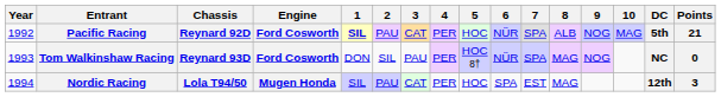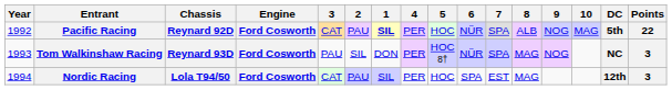 <table class="wikitable" style="text-align:center; font-size:90%">
 <tr>
 <th>Year</th>
 <th>Entrant</th>
 <th>Chassis</th>
 <th>Engine</th>
+<th>3</th>
+<th>2</th>
 <th>1</th>
-<th>2</th>
-<th>3</th>
 <th>4</th>
 <th>5</th>
 <th>6</th>
 <th>7</th>
 <th>8</th>
 <th>9</th>
 <th>10</th>
 <th>DC</th>
 <th>Points</th>
 </tr>
 <tr>
 <td><a href='#'>1992</a></td>
 <th><a href='#'>Pacific Racing</a></th>
 <th><a href='#'>Reynard 92D</a></th>
 <th><a href='#'>Ford Cosworth</a></th>
+<td style="background:#FFDF9F;"><a href='#'>CAT</a><br></td>
+<td style="background:#EFCFFF;"><a href='#'>PAU</a><br></td>
 <td style="background:#FFFFBF;"><strong><a href='#'>SIL</a></strong><br></td>
-<td style="background:#EFCFFF;"><a href='#'>PAU</a><br></td>
-<td style="background:#FFDF9F;"><a href='#'>CAT</a><br></td>
 <td style="background:#EFCFFF;"><a href='#'>PER</a><br></td>
 <td style="background:#DFFFDF;"><a href='#'>HOC</a><br></td>
 <td style="background:#CFCFFF;"><a href='#'>NÜR</a><br></td>
 <td style="background:#DFDFDF;"><a href='#'>SPA</a><br></td>
 <td style="background:#EFCFFF;"><a href='#'>ALB</a><br></td>
 <td style="background:#CFCFFF;"><a href='#'>NOG</a><br></td>
 <td style="background:#CFCFFF;"><a href='#'>MAG</a><br></td>
 <th>5th</th>
-<th>21</th>
+<th>22</th>
 </tr>
 <tr>
 <td><a href='#'>1993</a></td>
 <th><a href='#'>Tom Walkinshaw Racing</a></th>
 <th><a href='#'>Reynard 93D</a></th>
 <th><a href='#'>Ford Cosworth</a></th>
+<td><a href='#'>PAU</a></td>
+<td><a href='#'>SIL</a></td>
 <td><a href='#'>DON</a></td>
-<td><a href='#'>SIL</a></td>
-<td><a href='#'>PAU</a></td>
 <td style="background:#EFCFFF;"><a href='#'>PER</a><br></td>
 <td style="background:#CFCFFF;"><a href='#'>HOC</a><br><small>8†</small></td>
 <td style="background:#CFCFFF;"><a href='#'>NÜR</a><br></td>
 <td style="background:#CFCFFF;"><a href='#'>SPA</a><br></td>
 <td style="background:#EFCFFF;"><a href='#'>MAG</a><br></td>
 <td style="background:#EFCFFF;"><a href='#'>NOG</a><br></td>
 <td></td>
 <th>NC</th>
-<th>0</th>
+<th>3</th>
 </tr>
 <tr>
 <td><a href='#'>1994</a></td>
 <th><a href='#'>Nordic Racing</a></th>
 <th><a href='#'>Lola T94/50</a></th>
-<th><a href='#'>Mugen Honda</a></th>
+<th><a href='#'>Ford Cosworth</a></th>
+<td style="background:#DFFFDF;"><a href='#'>CAT</a><br></td>
+<td style="background:#CFCFFF;"><a href='#'>PAU</a><br></td>
 <td style="background:#CFCFFF;"><a href='#'>SIL</a><br></td>
-<td style="background:#CFCFFF;"><a href='#'>PAU</a><br></td>
-<td style="background:#DFFFDF;"><a href='#'>CAT</a><br></td>
 <td><a href='#'>PER</a></td>
 <td><a href='#'>HOC</a></td>
 <td><a href='#'>SPA</a></td>
 <td><a href='#'>EST</a></td>
 <td><a href='#'>MAG</a></td>
 <td></td>
 <td></td>
 <th>12th</th>
 <th>3</th>
 </tr>
 </table>
